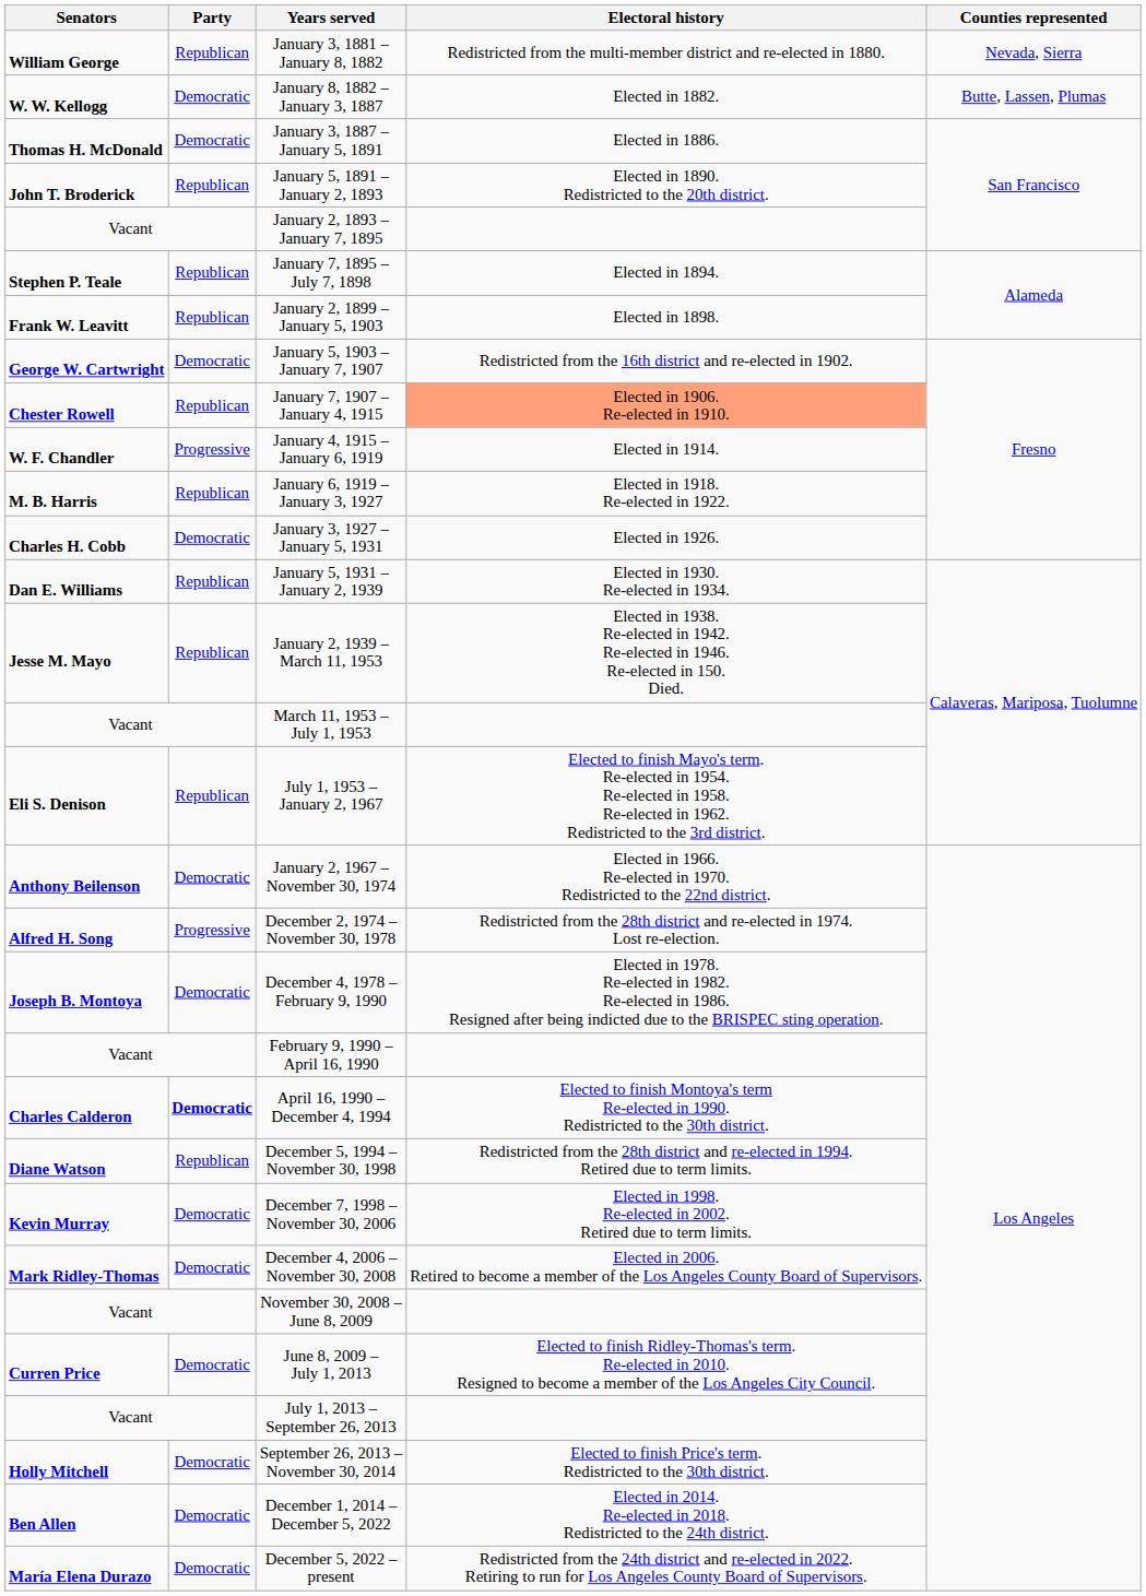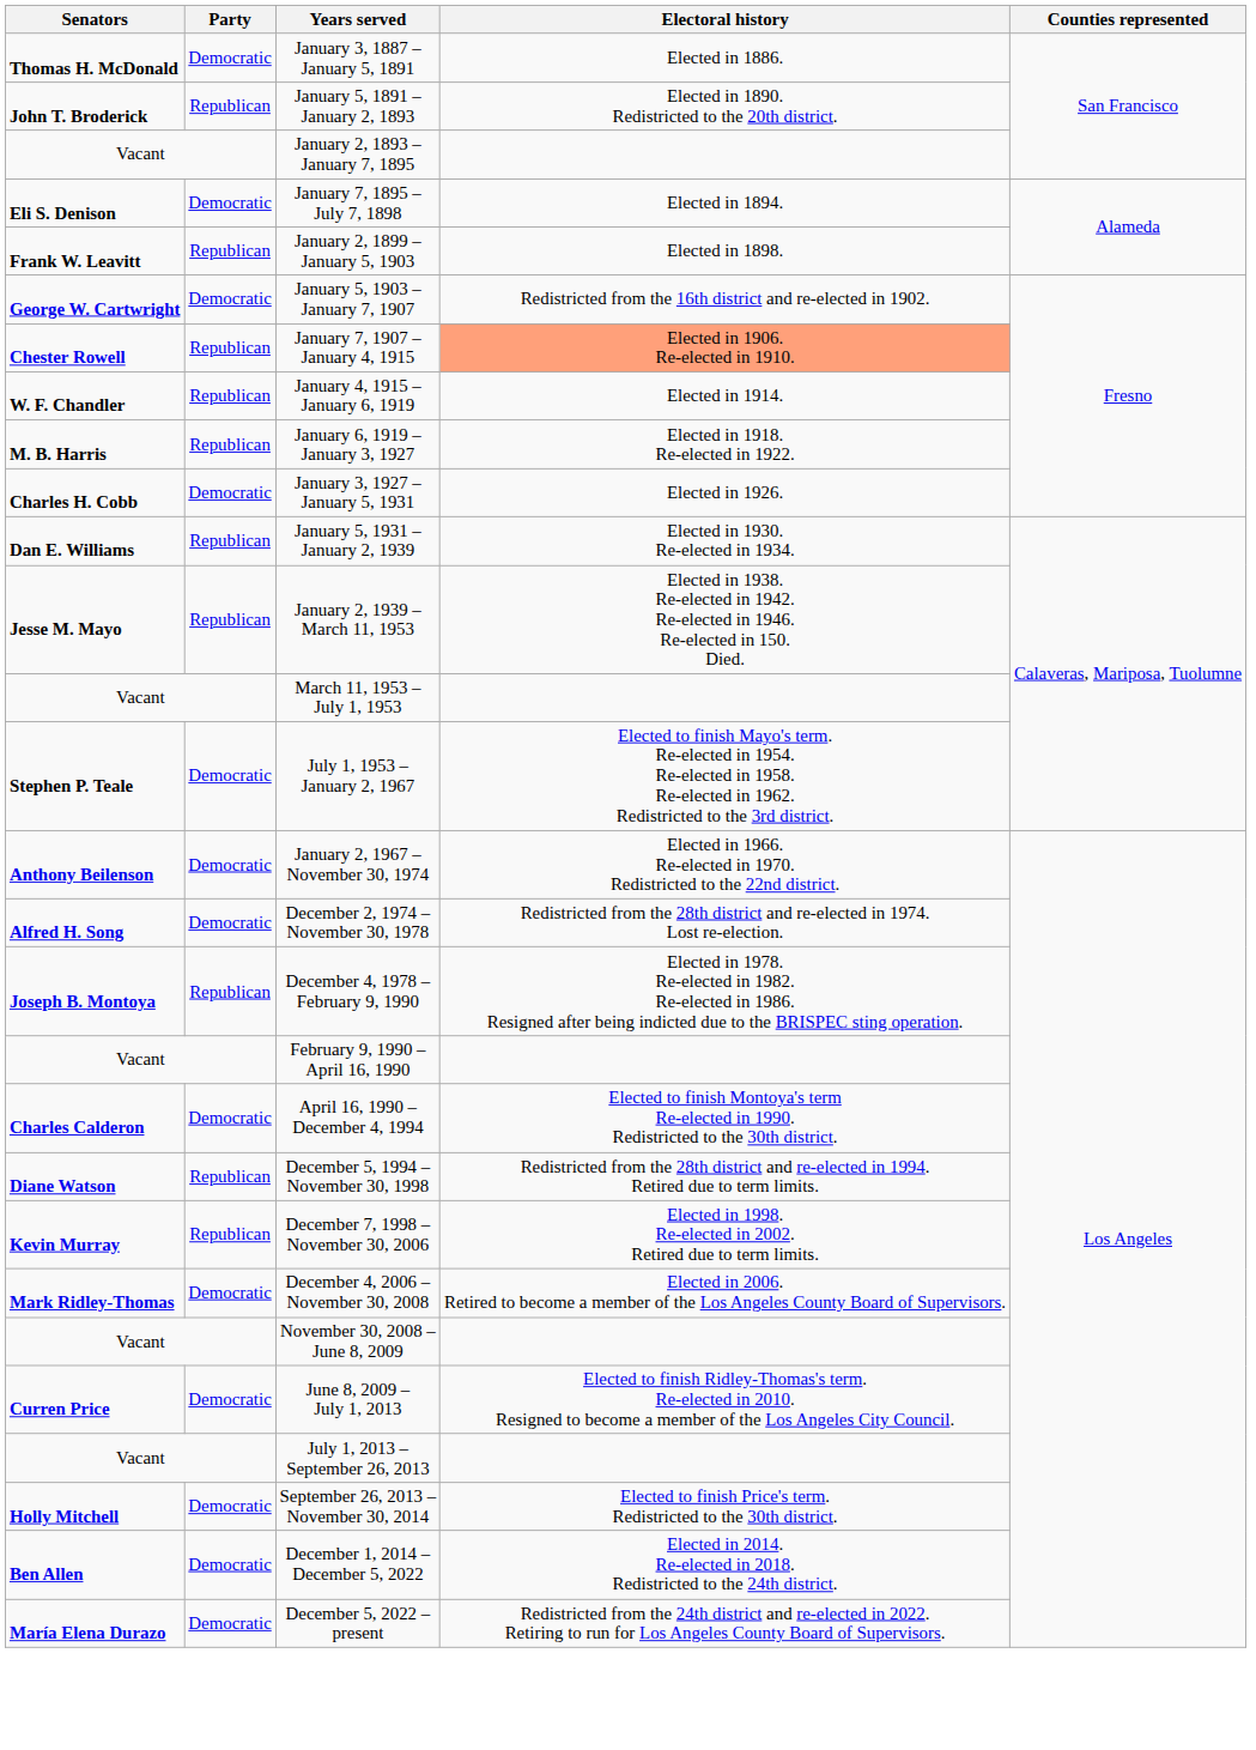 <table class=wikitable style="text-align:center">
 <tr>
 <th>Senators</th>
 <th>Party</th>
 <th>Years served</th>
 <th>Electoral history</th>
 <th>Counties represented</th>
-</tr>
-<tr>
-<td align=left><br><strong>William George</strong><br></td>
-<td><a href='#'>Republican</a></td>
-<td>January 3, 1881 – <br> January 8, 1882</td>
-<td>Redistricted from the multi-member district and re-elected in 1880. <br> </td>
-<td><a href='#'>Nevada</a>, <a href='#'>Sierra</a></td>
-</tr>
-<tr>
-<td align=left><br><strong>W. W. Kellogg</strong><br></td>
-<td><a href='#'>Democratic</a></td>
-<td>January 8, 1882 – <br> January 3, 1887</td>
-<td>Elected in 1882. <br> </td>
-<td><a href='#'>Butte</a>, <a href='#'>Lassen</a>, <a href='#'>Plumas</a></td>
 </tr>
 <tr>
 <td align=left><br><strong>Thomas H. McDonald</strong><br></td>
 <td><a href='#'>Democratic</a></td>
 <td>January 3, 1887 – <br> January 5, 1891</td>
 <td>Elected in 1886. <br> </td>
 <td rowspan="3"><a href='#'>San Francisco</a></td>
 </tr>
 <tr>
 <td align=left><br><strong>John T. Broderick</strong><br></td>
 <td><a href='#'>Republican</a></td>
 <td>January 5, 1891 – <br> January 2, 1893</td>
 <td>Elected in 1890. <br> Redistricted to the <a href='#'>20th district</a>.</td>
 </tr>
 <tr>
 <td colspan="2">Vacant</td>
 <td>January 2, 1893 – <br> January 7, 1895</td>
 <td></td>
 </tr>
 <tr>
-<td align=left><br><strong>Stephen P. Teale</strong><br></td>
-<td><a href='#'>Republican</a></td>
+<td align=left><br><strong>Eli S. Denison</strong><br></td>
+<td><a href='#'>Democratic</a></td>
 <td>January 7, 1895 – <br> July 7, 1898</td>
 <td>Elected in 1894. <br> </td>
 <td rowspan="2"><a href='#'>Alameda</a></td>
 </tr>
 <tr>
 <td align=left><br><strong>Frank W. Leavitt</strong><br></td>
 <td><a href='#'>Republican</a></td>
 <td>January 2, 1899 – <br> January 5, 1903</td>
 <td>Elected in 1898. <br> </td>
 </tr>
 <tr>
 <td align=left><br><strong><a href='#'>George W. Cartwright</a></strong><br></td>
 <td><a href='#'>Democratic</a></td>
 <td>January 5, 1903  – <br>  January 7, 1907</td>
 <td>Redistricted from the <a href='#'>16th district</a> and re-elected in 1902. <br> </td>
 <td rowspan="5"><a href='#'>Fresno</a></td>
 </tr>
 <tr>
 <td align=left><br><strong><a href='#'>Chester Rowell</a></strong><br></td>
 <td><a href='#'>Republican</a></td>
 <td>January 7, 1907 – <br> January 4, 1915</td>
 <td style="background: lightsalmon;">Elected in 1906. <br> Re-elected in 1910. <br> </td>
 </tr>
 <tr>
 <td align=left><br><strong>W. F. Chandler</strong><br></td>
-<td><a href='#'>Progressive</a></td>
+<td><a href='#'>Republican</a></td>
 <td>January 4, 1915 – <br> January 6, 1919</td>
 <td>Elected in 1914. <br> </td>
 </tr>
 <tr>
 <td align=left><br><strong>M. B. Harris</strong><br></td>
 <td><a href='#'>Republican</a></td>
 <td>January 6, 1919 – <br> January 3, 1927</td>
 <td>Elected in 1918. <br>Re-elected in 1922. <br> </td>
 </tr>
 <tr>
 <td align=left><br><strong>Charles H. Cobb</strong><br></td>
 <td><a href='#'>Democratic</a></td>
 <td>January 3, 1927 – <br> January 5, 1931</td>
 <td>Elected in 1926. <br> </td>
 </tr>
 <tr>
 <td align=left><br><strong>Dan E. Williams</strong><br></td>
 <td><a href='#'>Republican</a></td>
 <td>January 5, 1931 – <br> January 2, 1939</td>
 <td>Elected in 1930. <br> Re-elected in 1934. <br> </td>
 <td rowspan="4"><a href='#'>Calaveras</a>, <a href='#'>Mariposa</a>, <a href='#'>Tuolumne</a></td>
 </tr>
 <tr>
 <td align=left><br><strong>Jesse M. Mayo</strong><br></td>
 <td><a href='#'>Republican</a></td>
 <td>January 2, 1939 – <br> March 11, 1953</td>
 <td>Elected in 1938. <br> Re-elected in 1942. <br> Re-elected in 1946. <br> Re-elected in 150. <br> Died.</td>
 </tr>
 <tr>
 <td colspan="2">Vacant</td>
 <td>March 11, 1953 – <br> July 1, 1953</td>
 <td></td>
 </tr>
 <tr>
-<td align=left><br><strong>Eli S. Denison</strong><br></td>
-<td><a href='#'>Republican</a></td>
+<td align=left><br><strong>Stephen P. Teale</strong><br></td>
+<td><a href='#'>Democratic</a></td>
 <td>July 1, 1953 – <br> January 2, 1967</td>
 <td><a href='#'>Elected to finish Mayo's term</a>. <br> Re-elected in 1954. <br> Re-elected in 1958. <br> Re-elected in 1962. <br> Redistricted to the <a href='#'>3rd district</a>.</td>
 </tr>
 <tr>
 <td align=left><br><strong><a href='#'>Anthony Beilenson</a></strong><br></td>
 <td><a href='#'>Democratic</a></td>
 <td>January 2, 1967 – <br> November 30, 1974</td>
 <td>Elected in 1966. <br> Re-elected in 1970. <br> Redistricted to the <a href='#'>22nd district</a>.</td>
 <td rowspan="14"><a href='#'>Los Angeles</a></td>
 </tr>
 <tr>
 <td align=left><br><strong><a href='#'>Alfred H. Song</a></strong><br></td>
-<td><a href='#'>Progressive</a></td>
+<td><a href='#'>Democratic</a></td>
 <td>December 2, 1974 – <br> November 30, 1978</td>
 <td>Redistricted from the <a href='#'>28th district</a> and re-elected in 1974. <br> Lost re-election.</td>
 </tr>
 <tr>
 <td align=left><br><strong><a href='#'>Joseph B. Montoya</a></strong><br></td>
-<td><a href='#'>Democratic</a></td>
+<td><a href='#'>Republican</a></td>
 <td>December 4, 1978 – <br> February 9, 1990</td>
 <td>Elected in 1978. <br> Re-elected in 1982. <br> Re-elected in 1986. <br> Resigned after being indicted due to the <a href='#'>BRISPEC sting operation</a>.</td>
 </tr>
 <tr>
 <td colspan="2">Vacant</td>
 <td>February 9, 1990 – <br> April 16, 1990</td>
 <td></td>
 </tr>
 <tr>
 <td align=left><br><strong><a href='#'>Charles Calderon</a></strong><br></td>
-<td><strong><a href='#'>Democratic</a></strong></td>
+<td><a href='#'>Democratic</a></td>
 <td>April 16, 1990  – <br>  December 4, 1994</td>
 <td><a href='#'>Elected to finish Montoya's term</a> <br> <a href='#'>Re-elected in 1990</a>. <br> Redistricted to the <a href='#'>30th district</a>.</td>
 </tr>
 <tr>
 <td align=left><br><strong><a href='#'>Diane Watson</a></strong><br></td>
 <td><a href='#'>Republican</a></td>
 <td>December 5, 1994  – <br>  November 30, 1998</td>
 <td>Redistricted from the <a href='#'>28th district</a> and <a href='#'>re-elected in 1994</a>. <br> Retired due to term limits.</td>
 </tr>
 <tr>
 <td align=left><br><strong><a href='#'>Kevin Murray</a></strong><br></td>
-<td><a href='#'>Democratic</a></td>
+<td><a href='#'>Republican</a></td>
 <td>December 7, 1998 – <br> November 30, 2006</td>
 <td><a href='#'>Elected in 1998</a>. <br> <a href='#'>Re-elected in 2002</a>. <br> Retired due to term limits.</td>
 </tr>
 <tr>
 <td align=left><br><strong><a href='#'>Mark Ridley-Thomas</a></strong><br></td>
 <td><a href='#'>Democratic</a></td>
 <td>December 4, 2006  – <br>  November 30, 2008</td>
 <td><a href='#'>Elected in 2006</a>. <br> Retired to become a member of the <a href='#'>Los Angeles County Board of Supervisors</a>.</td>
 </tr>
 <tr>
 <td colspan="2">Vacant</td>
 <td>November 30, 2008 – <br> June 8, 2009</td>
 <td></td>
 </tr>
 <tr>
 <td align=left><br><strong><a href='#'>Curren Price</a></strong><br></td>
 <td><a href='#'>Democratic</a></td>
 <td>June 8, 2009  – <br>  July 1, 2013</td>
 <td><a href='#'>Elected to finish Ridley-Thomas's term</a>. <br> <a href='#'>Re-elected in 2010</a>. <br> Resigned to become a member of the <a href='#'>Los Angeles City Council</a>.</td>
 </tr>
 <tr>
 <td colspan="2">Vacant</td>
 <td>July 1, 2013 – <br> September 26, 2013</td>
 <td></td>
 </tr>
 <tr>
 <td align=left><br><strong><a href='#'>Holly Mitchell</a></strong><br></td>
 <td><a href='#'>Democratic</a></td>
 <td>September 26, 2013 – <br> November 30, 2014</td>
 <td><a href='#'>Elected to finish Price's term</a>. <br> Redistricted to the <a href='#'>30th district</a>.</td>
 </tr>
 <tr>
 <td align=left><br><strong><a href='#'>Ben Allen</a></strong><br></td>
 <td><a href='#'>Democratic</a></td>
 <td>December 1, 2014  – <br> December 5, 2022</td>
 <td><a href='#'>Elected in 2014</a>. <br> <a href='#'>Re-elected in 2018</a>. <br> Redistricted to the <a href='#'>24th district</a>.</td>
 </tr>
 <tr>
 <td align=left><br><strong><a href='#'>María Elena Durazo</a></strong><br></td>
 <td><a href='#'>Democratic</a></td>
 <td>December 5, 2022  – <br>present</td>
 <td>Redistricted from the <a href='#'>24th district</a> and <a href='#'>re-elected in 2022</a>. <br> Retiring to run for <a href='#'>Los Angeles County Board of Supervisors</a>.</td>
 </tr>
 </table>
